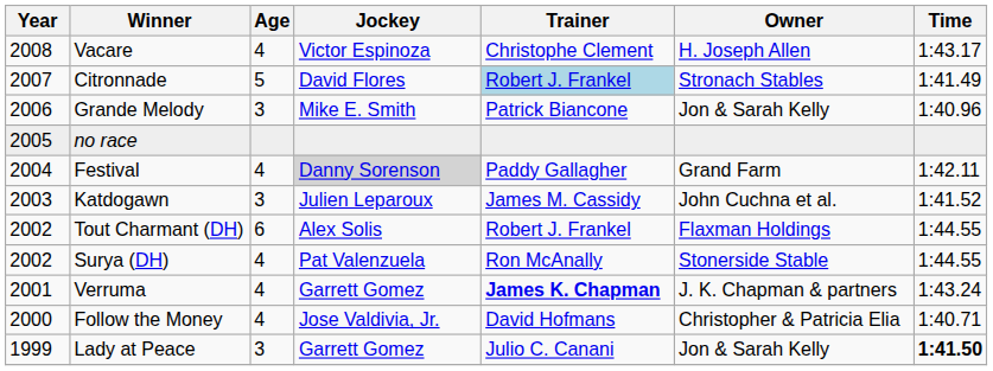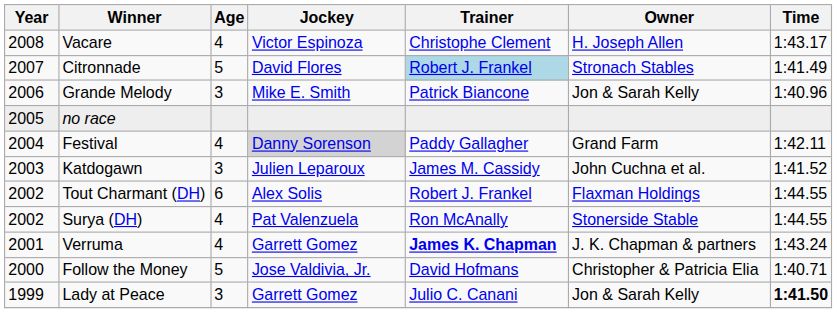 <table class="wikitable sortable" style="font-size:90%">
 <tr>
 <th style="width:42px">Year<br></th>
 <th style="width:130px">Winner<br></th>
 <th>Age<br></th>
 <th style="width:135px">Jockey<br></th>
 <th style="width:140px">Trainer<br></th>
 <th style="width:175px">Owner<br></th>
 <th>Time</th>
 </tr>
 <tr>
 <td>2008</td>
 <td>Vacare</td>
 <td>4</td>
 <td><a href='#'>Victor Espinoza</a></td>
 <td><a href='#'>Christophe Clement</a></td>
 <td><a href='#'>H. Joseph Allen</a></td>
 <td>1:43.17</td>
 </tr>
 <tr>
 <td>2007</td>
 <td>Citronnade</td>
 <td>5</td>
 <td><a href='#'>David Flores</a></td>
 <td style="background: lightblue;"><a href='#'>Robert J. Frankel</a></td>
 <td><a href='#'>Stronach Stables</a></td>
 <td>1:41.49</td>
 </tr>
 <tr>
 <td>2006</td>
 <td>Grande Melody</td>
 <td>3</td>
 <td><a href='#'>Mike E. Smith</a></td>
 <td><a href='#'>Patrick Biancone</a></td>
 <td>Jon & Sarah Kelly</td>
 <td>1:40.96</td>
 </tr>
 <tr bgcolor="#eeeeee">
 <td>2005</td>
 <td><em>no race</em></td>
 <td></td>
 <td></td>
 <td></td>
 <td></td>
 <td></td>
 </tr>
 <tr>
 <td>2004</td>
 <td>Festival</td>
 <td>4</td>
 <td style="background: lightgrey;"><a href='#'>Danny Sorenson</a></td>
 <td><a href='#'>Paddy Gallagher</a></td>
 <td>Grand Farm</td>
 <td>1:42.11</td>
 </tr>
 <tr>
 <td>2003</td>
 <td>Katdogawn</td>
 <td>3</td>
 <td><a href='#'>Julien Leparoux</a></td>
 <td><a href='#'>James M. Cassidy</a></td>
 <td>John Cuchna et al.</td>
 <td>1:41.52</td>
 </tr>
 <tr>
 <td>2002</td>
 <td>Tout Charmant (<a href='#'>DH</a>)</td>
 <td>6</td>
 <td><a href='#'>Alex Solis</a></td>
 <td><a href='#'>Robert J. Frankel</a></td>
 <td><a href='#'>Flaxman Holdings</a></td>
 <td>1:44.55</td>
 </tr>
 <tr>
 <td>2002</td>
 <td>Surya (<a href='#'>DH</a>)</td>
 <td>4</td>
 <td><a href='#'>Pat Valenzuela</a></td>
 <td><a href='#'>Ron McAnally</a></td>
 <td><a href='#'>Stonerside Stable</a></td>
 <td>1:44.55</td>
 </tr>
 <tr>
 <td>2001</td>
 <td>Verruma</td>
 <td>4</td>
 <td><a href='#'>Garrett Gomez</a></td>
 <td><strong><a href='#'>James K. Chapman</a></strong></td>
 <td>J. K. Chapman & partners</td>
 <td>1:43.24</td>
 </tr>
 <tr>
 <td>2000</td>
 <td>Follow the Money</td>
-<td>4</td>
+<td>5</td>
 <td><a href='#'>Jose Valdivia, Jr.</a></td>
 <td><a href='#'>David Hofmans</a></td>
 <td>Christopher & Patricia Elia</td>
 <td>1:40.71</td>
 </tr>
 <tr>
 <td>1999</td>
 <td>Lady at Peace</td>
 <td>3</td>
 <td><a href='#'>Garrett Gomez</a></td>
 <td><a href='#'>Julio C. Canani</a></td>
 <td>Jon & Sarah Kelly</td>
 <td><strong>1:41.50</strong></td>
 </tr>
 <tr>
 </tr>
 </table>
